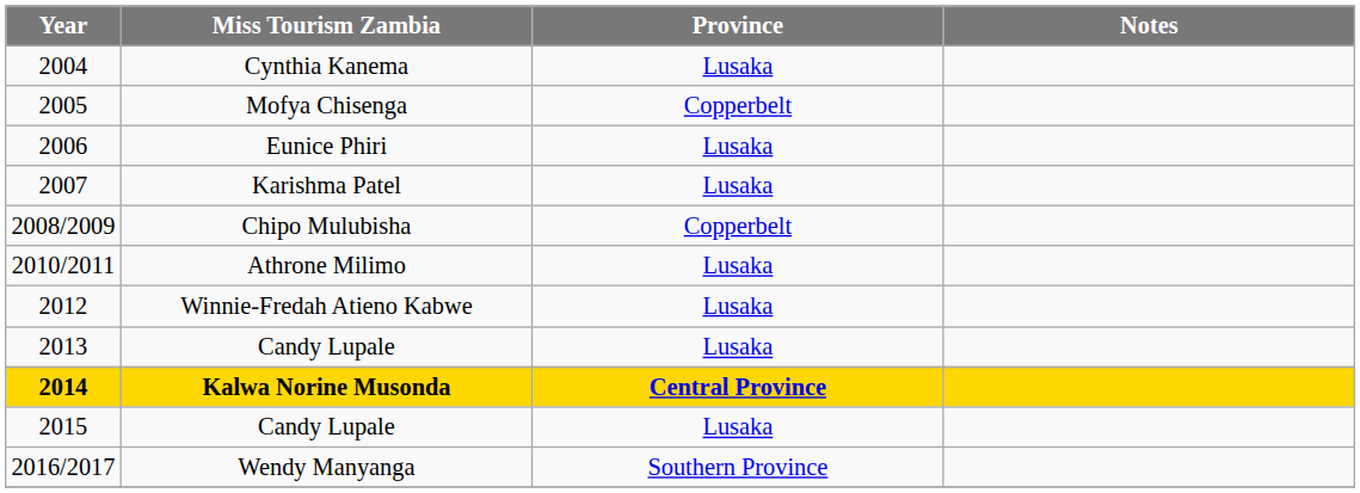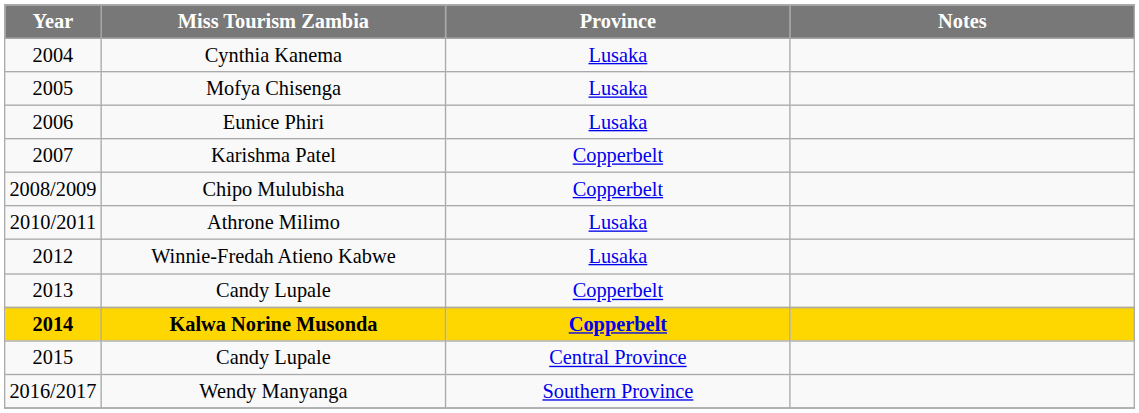 <table class="wikitable sortable" style="font-size: 95%; text-align:center">
 <tr>
 <th width="60" style="background-color:#787878;color:#FFFFFF;">Year</th>
 <th width="250" style="background-color:#787878;color:#FFFFFF;">Miss Tourism Zambia</th>
 <th width="250" style="background-color:#787878;color:#FFFFFF;">Province</th>
 <th width="250" style="background-color:#787878;color:#FFFFFF;">Notes</th>
 </tr>
 <tr>
 <td>2004</td>
 <td>Cynthia Kanema</td>
 <td><a href='#'>Lusaka</a></td>
 <td></td>
 </tr>
 <tr>
 <td>2005</td>
 <td>Mofya Chisenga</td>
-<td><a href='#'>Copperbelt</a></td>
+<td><a href='#'>Lusaka</a></td>
 <td></td>
 </tr>
 <tr>
 <td>2006</td>
 <td>Eunice Phiri</td>
 <td><a href='#'>Lusaka</a></td>
 <td></td>
 </tr>
 <tr>
 <td>2007</td>
 <td>Karishma Patel</td>
-<td><a href='#'>Lusaka</a></td>
+<td><a href='#'>Copperbelt</a></td>
 <td></td>
 </tr>
 <tr>
 <td>2008/2009</td>
 <td>Chipo Mulubisha</td>
 <td><a href='#'>Copperbelt</a></td>
 <td></td>
 </tr>
 <tr>
 <td>2010/2011</td>
 <td>Athrone Milimo</td>
 <td><a href='#'>Lusaka</a></td>
 <td></td>
 </tr>
 <tr>
 <td>2012</td>
 <td>Winnie-Fredah Atieno Kabwe</td>
 <td><a href='#'>Lusaka</a></td>
 <td></td>
 </tr>
 <tr>
 <td>2013</td>
 <td>Candy Lupale</td>
-<td><a href='#'>Lusaka</a></td>
+<td><a href='#'>Copperbelt</a></td>
 <td></td>
 </tr>
 <tr>
 </tr>
 <tr style="background-color:gold; font-weight: bold">
 <td>2014</td>
 <td>Kalwa Norine Musonda</td>
-<td><a href='#'>Central Province</a></td>
+<td><a href='#'>Copperbelt</a></td>
 <td></td>
 </tr>
 <tr>
 <td>2015</td>
 <td>Candy Lupale</td>
-<td><a href='#'>Lusaka</a></td>
+<td><a href='#'>Central Province</a></td>
 <td></td>
 </tr>
 <tr>
 <td>2016/2017</td>
 <td>Wendy Manyanga</td>
 <td><a href='#'>Southern Province</a></td>
 <td></td>
 </tr>
 <tr>
 </tr>
 </table>
